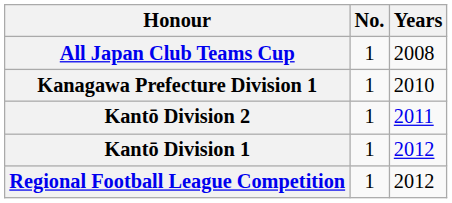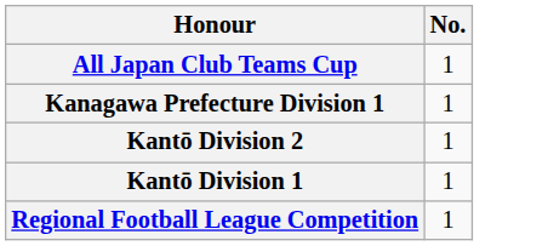 <table class="wikitable plainrowheaders">
 <tr>
 <th scope=col>Honour</th>
 <th scope=col>No.</th>
-<th scope=col>Years</th>
 </tr>
 <tr>
 <th scope=row><a href='#'>All Japan Club Teams Cup</a></th>
 <td align="center">1</td>
-<td>2008</td>
 </tr>
 <tr>
 <th scope=row>Kanagawa Prefecture Division 1</th>
 <td align="center">1</td>
-<td>2010</td>
 </tr>
 <tr>
 <th scope=row>Kantō Division 2</th>
 <td align="center">1</td>
-<td><a href='#'>2011</a></td>
 </tr>
 <tr>
 <th scope=row>Kantō Division 1</th>
 <td align="center">1</td>
-<td><a href='#'>2012</a></td>
 </tr>
 <tr>
 <th scope=row><a href='#'>Regional Football League Competition</a></th>
 <td align="center">1</td>
-<td>2012</td>
 </tr>
 </table>
